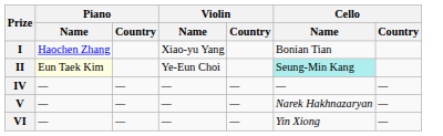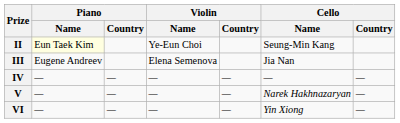 <table class="wikitable">
 <tr>
 <th rowspan="2"><strong>Prize</strong></th>
 <th colspan="2"><strong>Piano</strong></th>
 <th colspan="2"><strong>Violin</strong></th>
 <th colspan="2"><strong>Cello</strong></th>
 </tr>
 <tr>
 <th>Name</th>
 <th><strong>Country</strong></th>
 <th>Name</th>
 <th><strong>Country</strong></th>
 <th>Name</th>
 <th><strong>Country</strong></th>
 </tr>
 <tr>
-<th><strong>I</strong></th>
-<td><a href='#'>Haochen Zhang</a></td>
-<td></td>
-<td>Xiao-yu Yang</td>
-<td></td>
-<td>Bonian Tian</td>
-<td></td>
-</tr>
-<tr>
 <th><strong>II</strong></th>
 <td style="background: lightyellow;">Eun Taek Kim</td>
 <td></td>
 <td>Ye-Eun Choi</td>
 <td></td>
-<td style="background: paleturquoise;">Seung-Min Kang</td>
+<td>Seung-Min Kang</td>
+<td></td>
+</tr>
+<tr>
+<th><strong>III</strong></th>
+<td>Eugene Andreev</td>
+<td></td>
+<td>Elena Semenova</td>
+<td></td>
+<td>Jia Nan</td>
 <td></td>
 </tr>
 <tr>
 <th><strong>IV</strong></th>
 <td><em>—</em></td>
 <td><em>—</em></td>
 <td><em>—</em></td>
 <td><em>—</em></td>
 <td><em>—</em></td>
 <td><em>—</em></td>
 </tr>
 <tr>
 <th><strong>V</strong></th>
 <td><em>—</em></td>
 <td><em>—</em></td>
 <td><em>—</em></td>
 <td><em>—</em></td>
 <td><em>Narek Hakhnazaryan</em></td>
 <td><em>—</em></td>
 </tr>
 <tr>
 <th><strong>VI</strong></th>
 <td><em>—</em></td>
 <td><em>—</em></td>
 <td><em>—</em></td>
 <td><em>—</em></td>
 <td><em>Yin Xiong</em></td>
 <td><em>—</em></td>
 </tr>
 </table>
